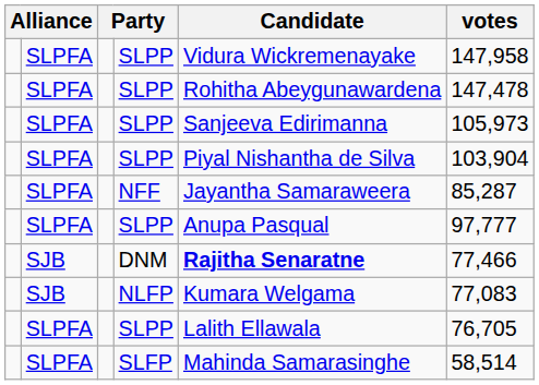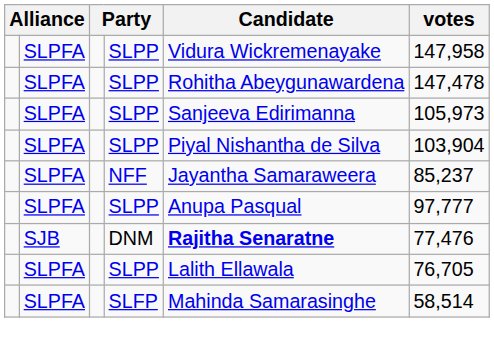 <table class="wikitable sortable mw-collapsible">
 <tr>
 <th colspan="2">Alliance</th>
 <th colspan="2">Party</th>
 <th>Candidate</th>
 <th>votes</th>
 </tr>
 <tr>
 <td bgcolor=> </td>
 <td align=left><a href='#'>SLPFA</a></td>
 <td bgcolor=> </td>
 <td align=left><a href='#'>SLPP</a></td>
 <td><a href='#'>Vidura Wickremenayake</a></td>
 <td>147,958</td>
 </tr>
 <tr>
 <td bgcolor=> </td>
 <td align=left><a href='#'>SLPFA</a></td>
 <td bgcolor=> </td>
 <td align=left><a href='#'>SLPP</a></td>
 <td><a href='#'>Rohitha Abeygunawardena</a></td>
 <td>147,478</td>
 </tr>
 <tr>
 <td bgcolor=> </td>
 <td align=left><a href='#'>SLPFA</a></td>
 <td bgcolor=> </td>
 <td align=left><a href='#'>SLPP</a></td>
 <td><a href='#'>Sanjeeva Edirimanna</a></td>
 <td>105,973</td>
 </tr>
 <tr>
 <td bgcolor=> </td>
 <td align=left><a href='#'>SLPFA</a></td>
 <td bgcolor=> </td>
 <td align=left><a href='#'>SLPP</a></td>
 <td><a href='#'>Piyal Nishantha de Silva</a></td>
 <td>103,904</td>
 </tr>
 <tr>
 <td bgcolor=> </td>
 <td align=left><a href='#'>SLPFA</a></td>
 <td bgcolor=> </td>
 <td align=left><a href='#'>NFF</a></td>
 <td><a href='#'>Jayantha Samaraweera</a></td>
-<td>85,287</td>
+<td>85,237</td>
 </tr>
 <tr>
 <td bgcolor=> </td>
 <td align=left><a href='#'>SLPFA</a></td>
 <td bgcolor=> </td>
 <td align=left><a href='#'>SLPP</a></td>
 <td><a href='#'>Anupa Pasqual</a></td>
 <td>97,777</td>
 </tr>
 <tr>
 <td bgcolor=> </td>
 <td align=left><a href='#'>SJB</a></td>
 <td bgcolor=> </td>
 <td align=left>DNM</td>
 <td><strong><a href='#'>Rajitha Senaratne</a></strong></td>
-<td>77,466</td>
-</tr>
-<tr>
-<td bgcolor=> </td>
-<td align=left><a href='#'>SJB</a></td>
-<td bgcolor=> </td>
-<td align=left><a href='#'>NLFP</a></td>
-<td><a href='#'>Kumara Welgama</a></td>
-<td>77,083</td>
+<td>77,476</td>
 </tr>
 <tr>
 <td bgcolor=> </td>
 <td align=left><a href='#'>SLPFA</a></td>
 <td bgcolor=> </td>
 <td align=left><a href='#'>SLPP</a></td>
 <td><a href='#'>Lalith Ellawala</a></td>
 <td>76,705</td>
 </tr>
 <tr>
 <td bgcolor=> </td>
 <td align=left><a href='#'>SLPFA</a></td>
 <td bgcolor=> </td>
 <td align=left><a href='#'>SLFP</a></td>
 <td><a href='#'>Mahinda Samarasinghe</a></td>
 <td>58,514</td>
 </tr>
 </table>
